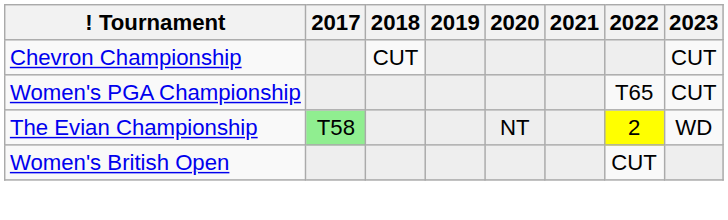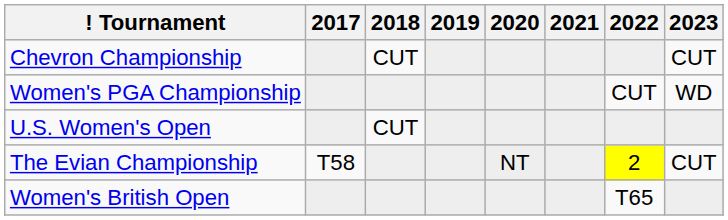 <table class="wikitable" style="font-size:95%;text-align:center;">
 <tr>
 <th>! Tournament</th>
 <th>2017</th>
 <th>2018</th>
 <th>2019</th>
 <th>2020</th>
 <th>2021</th>
 <th>2022</th>
 <th>2023</th>
 </tr>
 <tr>
 <td align=left><a href='#'>Chevron Championship</a></td>
 <td style="background:#eeeeee;"></td>
 <td>CUT</td>
 <td style="background:#eeeeee;"></td>
 <td style="background:#eeeeee;"></td>
 <td style="background:#eeeeee;"></td>
 <td style="background:#eeeeee;"></td>
 <td>CUT</td>
 </tr>
 <tr>
 <td align=left><a href='#'>Women's PGA Championship</a></td>
 <td style="background:#eeeeee;"></td>
 <td style="background:#eeeeee;"></td>
 <td style="background:#eeeeee;"></td>
 <td style="background:#eeeeee;"></td>
 <td style="background:#eeeeee;"></td>
-<td>T65</td>
 <td>CUT</td>
+<td>WD</td>
+</tr>
+<tr>
+<td align=left><a href='#'>U.S. Women's Open</a></td>
+<td style="background:#eeeeee;"></td>
+<td>CUT</td>
+<td style="background:#eeeeee;"></td>
+<td style="background:#eeeeee;"></td>
+<td style="background:#eeeeee;"></td>
+<td style="background:#eeeeee;"></td>
+<td style="background:#eeeeee;"></td>
 </tr>
 <tr>
 <td align=left><a href='#'>The Evian Championship</a></td>
-<td style="background: lightgreen;">T58</td>
+<td>T58</td>
 <td style="background:#eeeeee;"></td>
 <td style="background:#eeeeee;"></td>
 <td style="background:#eeeeee;">NT</td>
 <td style="background:#eeeeee;"></td>
 <td style="background:yellow;">2</td>
-<td>WD</td>
+<td>CUT</td>
 </tr>
 <tr>
 <td align=left><a href='#'>Women's British Open</a></td>
 <td style="background:#eeeeee;"></td>
 <td style="background:#eeeeee;"></td>
 <td style="background:#eeeeee;"></td>
 <td style="background:#eeeeee;"></td>
 <td style="background:#eeeeee;"></td>
-<td>CUT</td>
+<td>T65</td>
 <td style="background:#eeeeee;"></td>
 </tr>
 </table>
